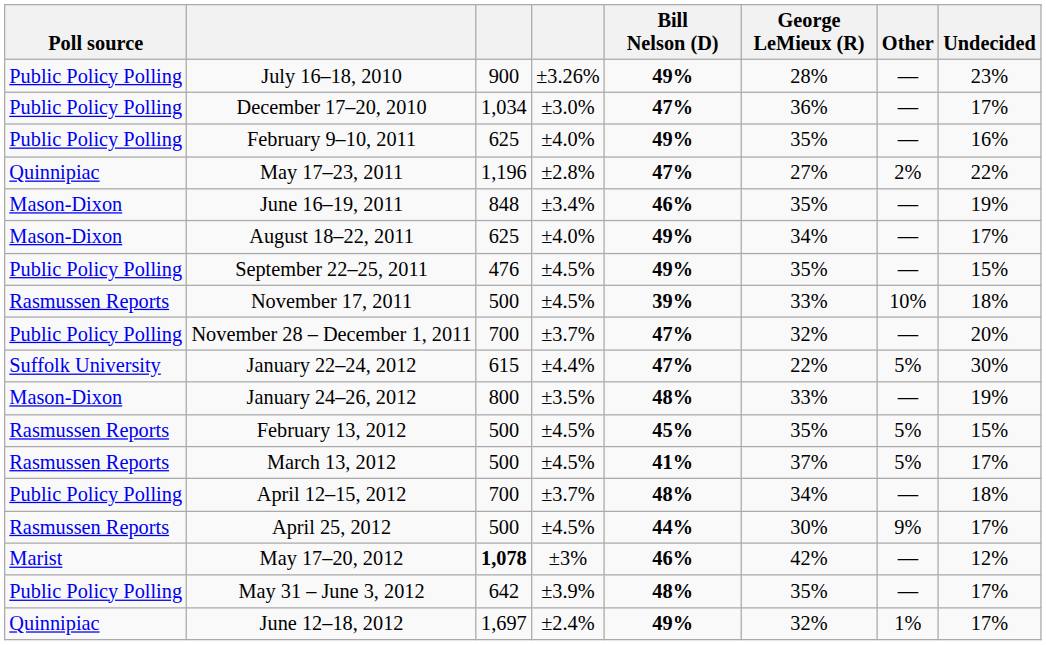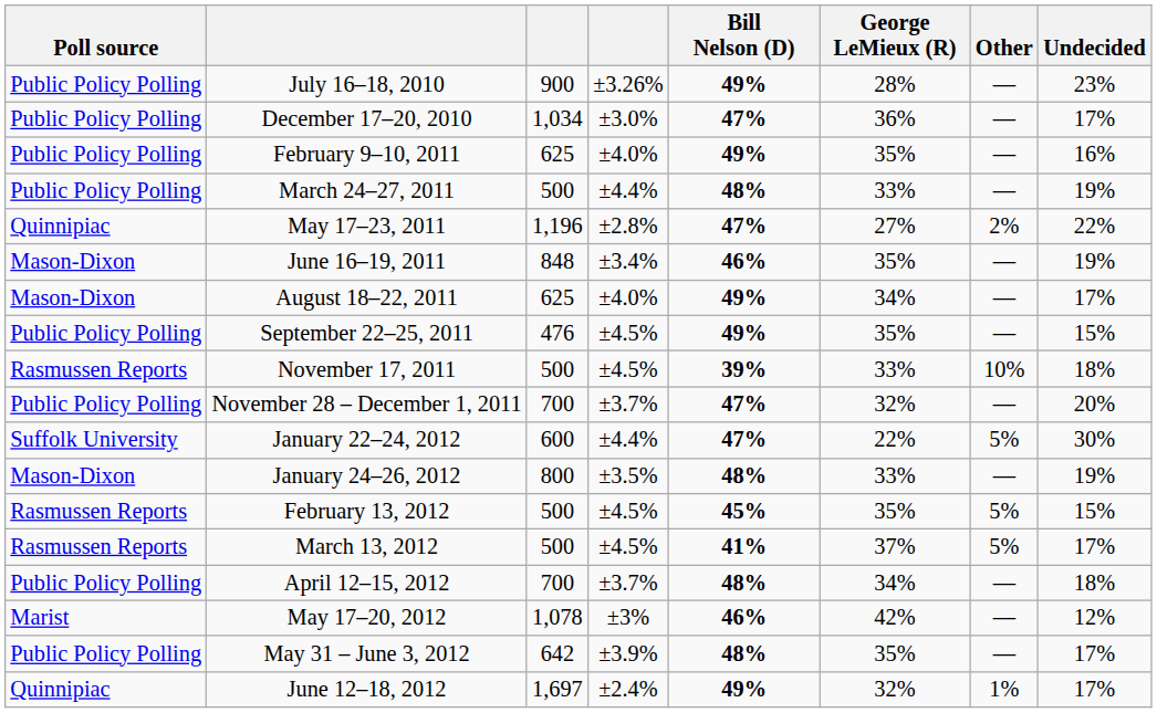 <table class="wikitable" style="text-align:center">
 <tr valign= bottom>
 <th>Poll source</th>
 <th></th>
 <th></th>
 <th></th>
 <th style="width:100px;">Bill<br>Nelson (D)</th>
 <th style="width:100px;">George<br>LeMieux (R)</th>
 <th>Other</th>
 <th>Undecided</th>
 </tr>
 <tr>
 <td align=left><a href='#'>Public Policy Polling</a></td>
 <td>July 16–18, 2010</td>
 <td>900</td>
 <td>±3.26%</td>
 <td><strong>49%</strong></td>
 <td>28%</td>
 <td>—</td>
 <td>23%</td>
 </tr>
 <tr>
 <td align=left><a href='#'>Public Policy Polling</a></td>
 <td>December 17–20, 2010</td>
 <td>1,034</td>
 <td>±3.0%</td>
 <td><strong>47%</strong></td>
 <td>36%</td>
 <td>—</td>
 <td>17%</td>
 </tr>
 <tr>
 <td align=left><a href='#'>Public Policy Polling</a></td>
 <td>February 9–10, 2011</td>
 <td>625</td>
 <td>±4.0%</td>
 <td><strong>49%</strong></td>
 <td>35%</td>
 <td>—</td>
 <td>16%</td>
+</tr>
+<tr>
+<td align=left><a href='#'>Public Policy Polling</a></td>
+<td>March 24–27, 2011</td>
+<td>500</td>
+<td>±4.4%</td>
+<td><strong>48%</strong></td>
+<td>33%</td>
+<td>—</td>
+<td>19%</td>
 </tr>
 <tr>
 <td align=left><a href='#'>Quinnipiac</a></td>
 <td>May 17–23, 2011</td>
 <td>1,196</td>
 <td>±2.8%</td>
 <td><strong>47%</strong></td>
 <td>27%</td>
 <td>2%</td>
 <td>22%</td>
 </tr>
 <tr>
 <td align=left><a href='#'>Mason-Dixon</a></td>
 <td>June 16–19, 2011</td>
 <td>848</td>
 <td>±3.4%</td>
 <td><strong>46%</strong></td>
 <td>35%</td>
 <td>—</td>
 <td>19%</td>
 </tr>
 <tr>
 <td align=left><a href='#'>Mason-Dixon</a></td>
 <td>August 18–22, 2011</td>
 <td>625</td>
 <td>±4.0%</td>
 <td><strong>49%</strong></td>
 <td>34%</td>
 <td>—</td>
 <td>17%</td>
 </tr>
 <tr>
 <td align=left><a href='#'>Public Policy Polling</a></td>
 <td>September 22–25, 2011</td>
 <td>476</td>
 <td>±4.5%</td>
 <td><strong>49%</strong></td>
 <td>35%</td>
 <td>—</td>
 <td>15%</td>
 </tr>
 <tr>
 <td align=left><a href='#'>Rasmussen Reports</a></td>
 <td>November 17, 2011</td>
 <td>500</td>
 <td>±4.5%</td>
 <td><strong>39%</strong></td>
 <td>33%</td>
 <td>10%</td>
 <td>18%</td>
 </tr>
 <tr>
 <td align=left><a href='#'>Public Policy Polling</a></td>
 <td>November 28 – December 1, 2011</td>
 <td>700</td>
 <td>±3.7%</td>
 <td><strong>47%</strong></td>
 <td>32%</td>
 <td>—</td>
 <td>20%</td>
 </tr>
 <tr>
 <td align=left><a href='#'>Suffolk University</a></td>
 <td>January 22–24, 2012</td>
-<td>615</td>
+<td>600</td>
 <td>±4.4%</td>
 <td><strong>47%</strong></td>
 <td>22%</td>
 <td>5%</td>
 <td>30%</td>
 </tr>
 <tr>
 <td align=left><a href='#'>Mason-Dixon</a></td>
 <td>January 24–26, 2012</td>
 <td>800</td>
 <td>±3.5%</td>
 <td><strong>48%</strong></td>
 <td>33%</td>
 <td>—</td>
 <td>19%</td>
 </tr>
 <tr>
 <td align=left><a href='#'>Rasmussen Reports</a></td>
 <td>February 13, 2012</td>
 <td>500</td>
 <td>±4.5%</td>
 <td><strong>45%</strong></td>
 <td>35%</td>
 <td>5%</td>
 <td>15%</td>
 </tr>
 <tr>
 <td align=left><a href='#'>Rasmussen Reports</a></td>
 <td>March 13, 2012</td>
 <td>500</td>
 <td>±4.5%</td>
 <td><strong>41%</strong></td>
 <td>37%</td>
 <td>5%</td>
 <td>17%</td>
 </tr>
 <tr>
 <td align=left><a href='#'>Public Policy Polling</a></td>
 <td>April 12–15, 2012</td>
 <td>700</td>
 <td>±3.7%</td>
 <td><strong>48%</strong></td>
 <td>34%</td>
 <td>—</td>
 <td>18%</td>
 </tr>
 <tr>
-<td align=left><a href='#'>Rasmussen Reports</a></td>
-<td>April 25, 2012</td>
-<td>500</td>
-<td>±4.5%</td>
-<td><strong>44%</strong></td>
-<td>30%</td>
-<td>9%</td>
-<td>17%</td>
-</tr>
-<tr>
 <td align=left><a href='#'>Marist</a></td>
 <td>May 17–20, 2012</td>
-<td><strong>1,078</strong></td>
+<td>1,078</td>
 <td>±3%</td>
 <td><strong>46%</strong></td>
 <td>42%</td>
 <td>—</td>
 <td>12%</td>
 </tr>
 <tr>
 <td align=left><a href='#'>Public Policy Polling</a></td>
 <td>May 31 – June 3, 2012</td>
 <td>642</td>
 <td>±3.9%</td>
 <td><strong>48%</strong></td>
 <td>35%</td>
 <td>—</td>
 <td>17%</td>
 </tr>
 <tr>
 <td align=left><a href='#'>Quinnipiac</a></td>
 <td>June 12–18, 2012</td>
 <td>1,697</td>
 <td>±2.4%</td>
 <td><strong>49%</strong></td>
 <td>32%</td>
 <td>1%</td>
 <td>17%</td>
 </tr>
 </table>
